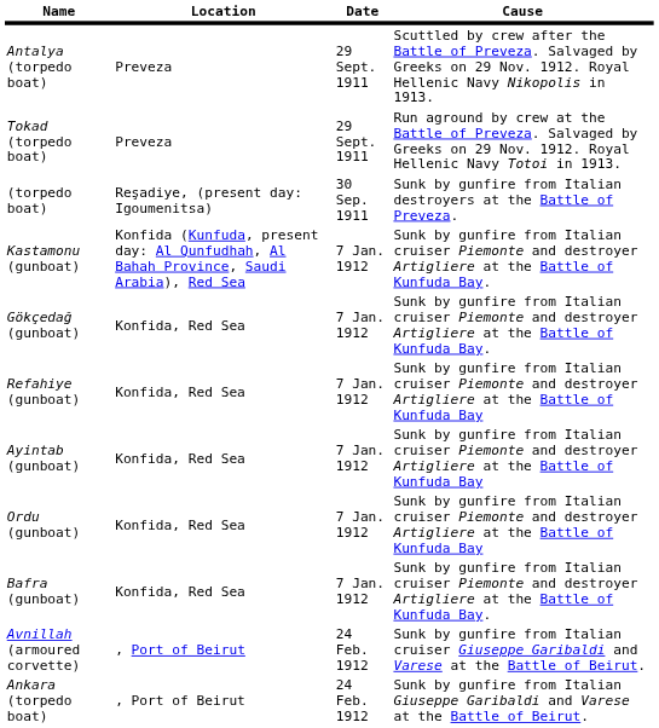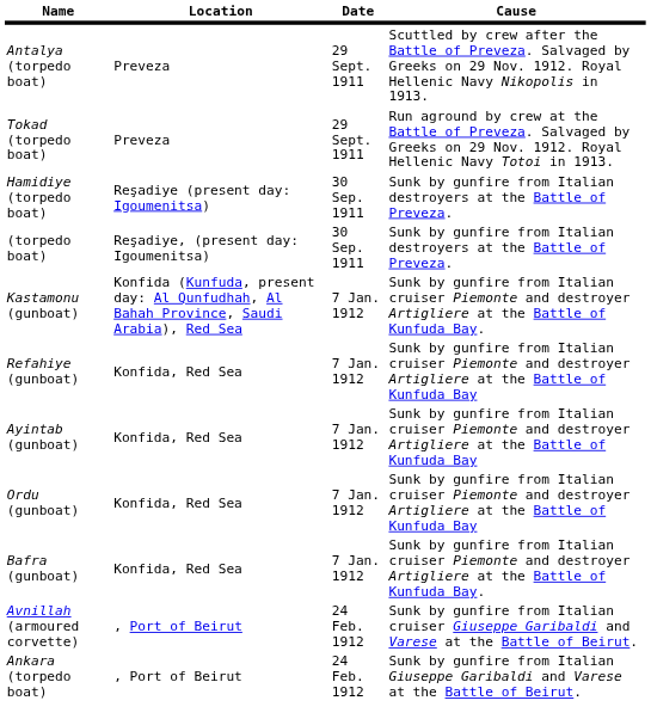 <table cellpadding="2" cellspacing="0">
 <tr>
 <th width="100">Name</th>
 <th>Location</th>
 <th>Date</th>
 <th>Cause</th>
 </tr>
 <tr>
 <th bgcolor="#000000" colspan="4"></th>
 </tr>
 <tr>
 <td><em>Antalya</em> (torpedo boat)</td>
 <td>Preveza</td>
 <td>29 Sept. 1911</td>
 <td>Scuttled by crew after the <a href='#'>Battle of Preveza</a>. Salvaged by Greeks on 29 Nov. 1912. Royal Hellenic Navy <em>Nikopolis</em> in 1913.</td>
 </tr>
 <tr>
 <td><em>Tokad</em> (torpedo boat)</td>
 <td>Preveza</td>
 <td>29 Sept. 1911</td>
 <td>Run aground by crew at the <a href='#'>Battle of Preveza</a>. Salvaged by Greeks on 29 Nov. 1912. Royal Hellenic Navy <em>Totoi</em> in 1913.</td>
 </tr>
 <tr>
+<td><em>Hamidiye</em> (torpedo boat)</td>
+<td>Reşadiye (present day: <a href='#'>Igoumenitsa</a>)</td>
+<td>30 Sep. 1911</td>
+<td>Sunk by gunfire from Italian destroyers at the <a href='#'>Battle of Preveza</a>.</td>
+</tr>
+<tr>
 <td> (torpedo boat)</td>
 <td>Reşadiye, (present day: Igoumenitsa)</td>
 <td>30 Sep. 1911</td>
 <td>Sunk by gunfire from Italian destroyers at the <a href='#'>Battle of Preveza</a>.</td>
 </tr>
 <tr>
 <td><em>Kastamonu</em> (gunboat)</td>
 <td>Konfida (<a href='#'>Kunfuda</a>, present day: <a href='#'>Al Qunfudhah</a>, <a href='#'>Al Bahah Province</a>, <a href='#'>Saudi Arabia</a>), <a href='#'>Red Sea</a></td>
-<td>7 Jan. 1912</td>
-<td>Sunk by gunfire from Italian cruiser <em>Piemonte</em> and destroyer <em>Artigliere</em> at the <a href='#'>Battle of Kunfuda Bay</a>.</td>
-</tr>
-<tr>
-<td><em>Gökçedağ</em> (gunboat)</td>
-<td>Konfida, Red Sea</td>
 <td>7 Jan. 1912</td>
 <td>Sunk by gunfire from Italian cruiser <em>Piemonte</em> and destroyer <em>Artigliere</em> at the <a href='#'>Battle of Kunfuda Bay</a>.</td>
 </tr>
 <tr>
 <td><em>Refahiye</em> (gunboat)</td>
 <td>Konfida, Red Sea</td>
 <td>7 Jan. 1912</td>
 <td>Sunk by gunfire from Italian cruiser <em>Piemonte</em> and destroyer <em>Artigliere</em> at the <a href='#'>Battle of Kunfuda Bay</a></td>
 </tr>
 <tr>
 <td><em>Ayintab</em> (gunboat)</td>
 <td>Konfida, Red Sea</td>
 <td>7 Jan. 1912</td>
 <td>Sunk by gunfire from Italian cruiser <em>Piemonte</em> and destroyer <em>Artigliere</em> at the <a href='#'>Battle of Kunfuda Bay</a></td>
 </tr>
 <tr>
 <td><em>Ordu</em> (gunboat)</td>
 <td>Konfida, Red Sea</td>
 <td>7 Jan. 1912</td>
 <td>Sunk by gunfire from Italian cruiser <em>Piemonte</em> and destroyer <em>Artigliere</em> at the <a href='#'>Battle of Kunfuda Bay</a></td>
 </tr>
 <tr>
 <td><em>Bafra</em> (gunboat)</td>
 <td>Konfida, Red Sea</td>
 <td>7 Jan. 1912</td>
 <td>Sunk by gunfire from Italian cruiser <em>Piemonte</em> and destroyer <em>Artigliere</em> at the <a href='#'>Battle of Kunfuda Bay</a>.</td>
 </tr>
 <tr>
 <td><em><a href='#'>Avnillah</a></em> (armoured corvette)</td>
 <td>, <a href='#'>Port of Beirut</a></td>
 <td>24 Feb. 1912</td>
 <td>Sunk by gunfire from Italian cruiser <a href='#'><em>Giuseppe Garibaldi</em></a> and <a href='#'><em>Varese</em></a> at the <a href='#'>Battle of Beirut</a>.</td>
 </tr>
 <tr>
 <td><em>Ankara</em> (torpedo boat)</td>
 <td>, Port of Beirut</td>
 <td>24 Feb. 1912</td>
 <td>Sunk by gunfire from Italian <em>Giuseppe Garibaldi</em> and <em>Varese</em> at the <a href='#'>Battle of Beirut</a>.</td>
 </tr>
 <tr>
 </tr>
 </table>
